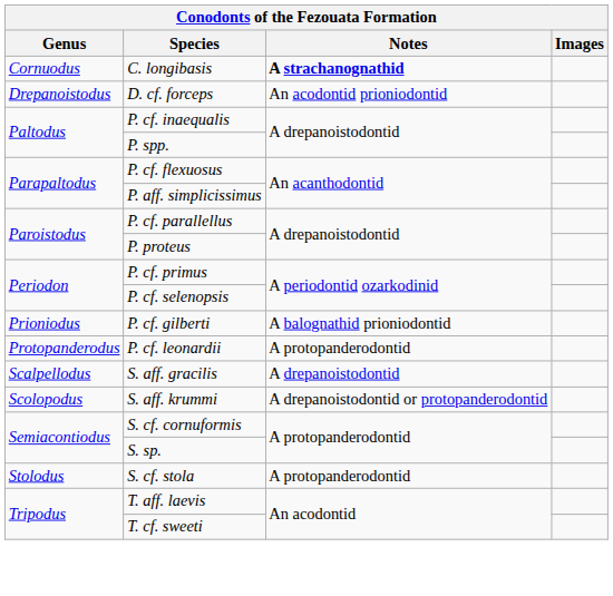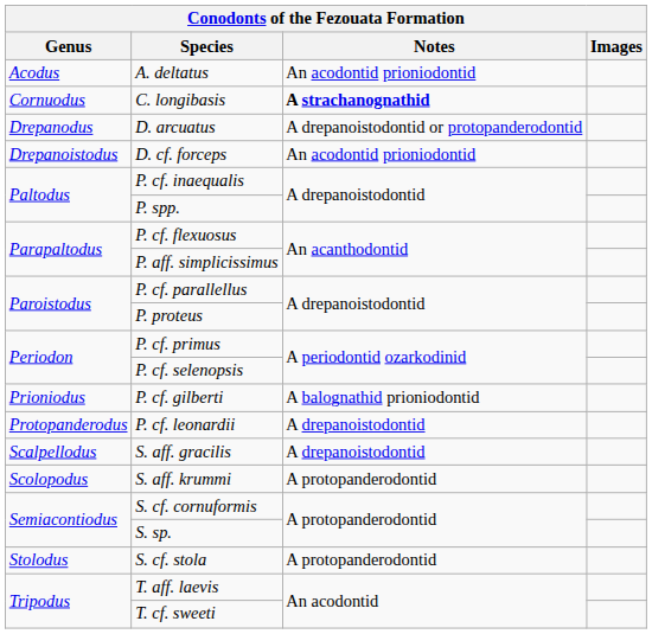 <table class="wikitable sortable mw-collapsible">
 <tr>
 <th colspan="4" align="center"><a href='#'>Conodonts</a> of the Fezouata Formation</th>
 </tr>
 <tr>
 <th>Genus</th>
 <th>Species</th>
 <th>Notes</th>
 <th>Images</th>
 </tr>
 <tr>
+<td><em><a href='#'>Acodus</a></em></td>
+<td><em>A. deltatus</em></td>
+<td>An <a href='#'>acodontid</a> <a href='#'>prioniodontid</a></td>
+<td></td>
+</tr>
+<tr>
 <td><em><a href='#'>Cornuodus</a></em></td>
 <td><em>C. longibasis</em></td>
 <td><strong>A <a href='#'>strachanognathid</a></strong></td>
+<td></td>
+</tr>
+<tr>
+<td><em><a href='#'>Drepanodus</a></em></td>
+<td><em>D. arcuatus</em></td>
+<td>A drepanoistodontid or <a href='#'>protopanderodontid</a></td>
 <td></td>
 </tr>
 <tr>
 <td><em><a href='#'>Drepanoistodus</a></em></td>
 <td><em>D. cf. forceps</em></td>
 <td>An <a href='#'>acodontid</a> <a href='#'>prioniodontid</a></td>
 <td></td>
 </tr>
 <tr>
 <td rowspan="2"><em><a href='#'>Paltodus</a></em></td>
 <td><em>P. cf. inaequalis</em></td>
 <td rowspan="2">A drepanoistodontid</td>
 <td></td>
 </tr>
 <tr>
 <td><em>P. spp.</em></td>
 <td></td>
 </tr>
 <tr>
 <td rowspan="2"><em><a href='#'>Parapaltodus</a></em></td>
 <td><em>P. cf. flexuosus</em></td>
 <td rowspan="2">An <a href='#'>acanthodontid</a></td>
 <td></td>
 </tr>
 <tr>
 <td><em>P. aff. simplicissimus</em></td>
 <td></td>
 </tr>
 <tr>
 <td rowspan="2"><em><a href='#'>Paroistodus</a></em></td>
 <td><em>P. cf. parallellus</em></td>
 <td rowspan="2">A drepanoistodontid</td>
 <td></td>
 </tr>
 <tr>
 <td><em>P. proteus</em></td>
 <td></td>
 </tr>
 <tr>
 <td rowspan="2"><em><a href='#'>Periodon</a></em></td>
 <td><em>P. cf. primus</em></td>
 <td rowspan="2">A <a href='#'>periodontid</a> <a href='#'>ozarkodinid</a></td>
 <td></td>
 </tr>
 <tr>
 <td><em>P. cf. selenopsis</em></td>
 <td></td>
 </tr>
 <tr>
 <td><em><a href='#'>Prioniodus</a></em></td>
 <td><em>P. cf. gilberti</em></td>
 <td>A <a href='#'>balognathid</a> prioniodontid</td>
 <td></td>
 </tr>
 <tr>
 <td><em><a href='#'>Protopanderodus</a></em></td>
 <td><em>P. cf. leonardii</em></td>
-<td>A protopanderodontid</td>
+<td>A <a href='#'>drepanoistodontid</a></td>
 <td></td>
 </tr>
 <tr>
 <td><em><a href='#'>Scalpellodus</a></em></td>
 <td><em>S. aff. gracilis</em></td>
 <td>A <a href='#'>drepanoistodontid</a></td>
 <td></td>
 </tr>
 <tr>
 <td><em><a href='#'>Scolopodus</a></em></td>
 <td><em>S. aff. krummi</em></td>
-<td>A drepanoistodontid or <a href='#'>protopanderodontid</a></td>
+<td>A protopanderodontid</td>
 <td></td>
 </tr>
 <tr>
 <td rowspan="2"><em><a href='#'>Semiacontiodus</a></em></td>
 <td><em>S. cf. cornuformis</em></td>
 <td rowspan="2">A protopanderodontid</td>
 <td></td>
 </tr>
 <tr>
 <td><em>S. sp.</em></td>
 <td></td>
 </tr>
 <tr>
 <td><em><a href='#'>Stolodus</a></em></td>
 <td><em>S. cf. stola</em></td>
 <td>A protopanderodontid</td>
 <td></td>
 </tr>
 <tr>
 <td rowspan="2"><em><a href='#'>Tripodus</a></em></td>
 <td><em>T. aff. laevis</em></td>
 <td rowspan="2">An acodontid</td>
 <td></td>
 </tr>
 <tr>
 <td><em>T. cf. sweeti</em></td>
 <td></td>
 </tr>
 </table>
